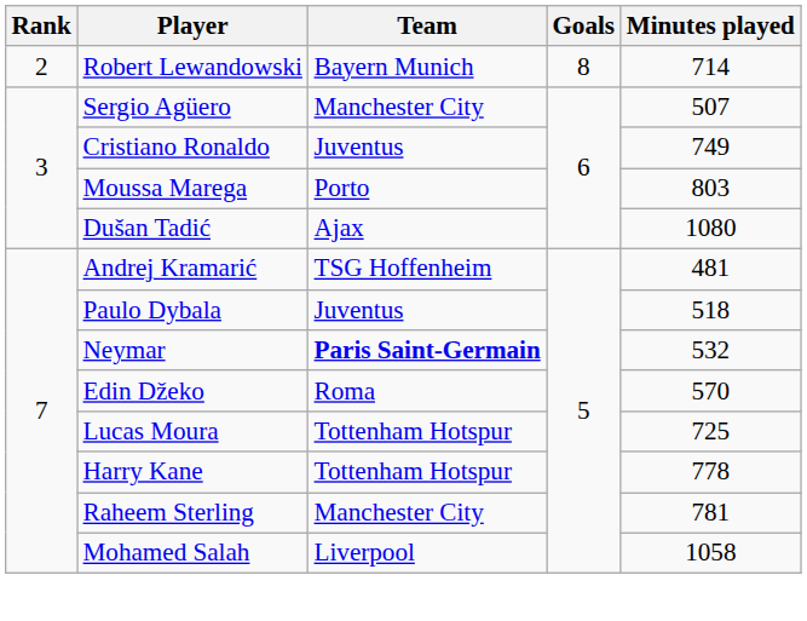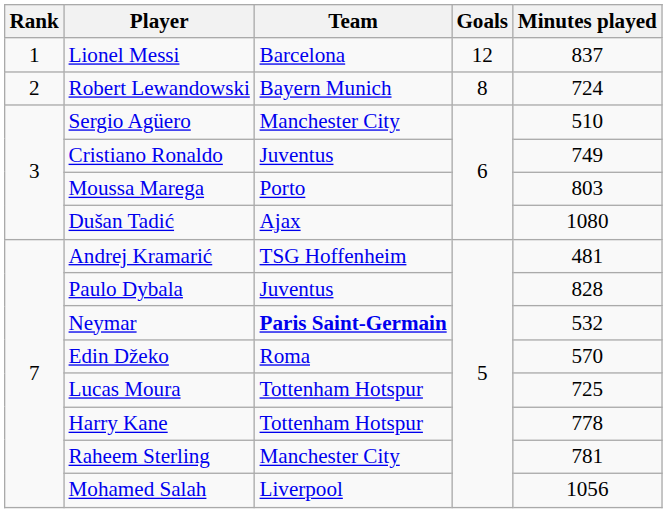 <table class="wikitable" style="text-align:center">
 <tr>
 <th>Rank</th>
 <th>Player</th>
 <th>Team</th>
 <th>Goals</th>
 <th>Minutes played</th>
 </tr>
 <tr>
+<td>1</td>
+<td align=left> <a href='#'>Lionel Messi</a></td>
+<td align=left> <a href='#'>Barcelona</a></td>
+<td>12</td>
+<td>837</td>
+</tr>
+<tr>
 <td>2</td>
 <td align=left> <a href='#'>Robert Lewandowski</a></td>
 <td align=left> <a href='#'>Bayern Munich</a></td>
 <td>8</td>
-<td>714</td>
+<td>724</td>
 </tr>
 <tr>
 <td rowspan="4">3</td>
 <td align=left> <a href='#'>Sergio Agüero</a></td>
 <td align=left> <a href='#'>Manchester City</a></td>
 <td rowspan="4">6</td>
-<td>507</td>
+<td>510</td>
 </tr>
 <tr>
 <td align=left> <a href='#'>Cristiano Ronaldo</a></td>
 <td align=left> <a href='#'>Juventus</a></td>
 <td>749</td>
 </tr>
 <tr>
 <td align=left> <a href='#'>Moussa Marega</a></td>
 <td align=left> <a href='#'>Porto</a></td>
 <td>803</td>
 </tr>
 <tr>
 <td align=left> <a href='#'>Dušan Tadić</a></td>
 <td align=left> <a href='#'>Ajax</a></td>
 <td>1080</td>
 </tr>
 <tr>
 <td rowspan="8">7</td>
 <td align=left> <a href='#'>Andrej Kramarić</a></td>
 <td align=left> <a href='#'>TSG Hoffenheim</a></td>
 <td rowspan="8">5</td>
 <td>481</td>
 </tr>
 <tr>
 <td align=left> <a href='#'>Paulo Dybala</a></td>
 <td align=left> <a href='#'>Juventus</a></td>
-<td>518</td>
+<td>828</td>
 </tr>
 <tr>
 <td align=left> <a href='#'>Neymar</a></td>
 <td align=left><strong> <a href='#'>Paris Saint-Germain</a></strong></td>
 <td>532</td>
 </tr>
 <tr>
 <td align=left> <a href='#'>Edin Džeko</a></td>
 <td align=left> <a href='#'>Roma</a></td>
 <td>570</td>
 </tr>
 <tr>
 <td align=left> <a href='#'>Lucas Moura</a></td>
 <td align=left> <a href='#'>Tottenham Hotspur</a></td>
 <td>725</td>
 </tr>
 <tr>
 <td align=left> <a href='#'>Harry Kane</a></td>
 <td align=left> <a href='#'>Tottenham Hotspur</a></td>
 <td>778</td>
 </tr>
 <tr>
 <td align=left> <a href='#'>Raheem Sterling</a></td>
 <td align=left> <a href='#'>Manchester City</a></td>
 <td>781</td>
 </tr>
 <tr>
 <td align=left> <a href='#'>Mohamed Salah</a></td>
 <td align=left> <a href='#'>Liverpool</a></td>
-<td>1058</td>
+<td>1056</td>
 </tr>
 </table>
